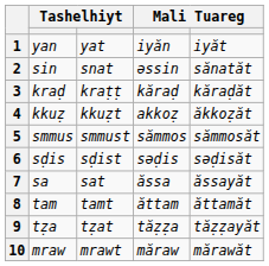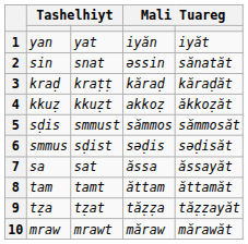 <table class="wikitable">
 <tr>
 <th rowspan="2"></th>
 <th colspan="2">Tashelhiyt</th>
 <th colspan="2">Mali Tuareg</th>
 </tr>
 <tr>
 <th></th>
 <th></th>
 <th></th>
 <th></th>
 </tr>
 <tr>
 <th>1</th>
 <td><em>yan</em></td>
 <td><em>yat</em></td>
 <td><em>iyăn</em></td>
 <td><em>iyăt</em></td>
 </tr>
 <tr>
 <th>2</th>
 <td><em>sin</em></td>
 <td><em>snat</em></td>
 <td><em>əssin</em></td>
 <td><em>sănatăt</em></td>
 </tr>
 <tr>
 <th>3</th>
 <td><em>kraḍ</em></td>
 <td><em>kraṭṭ</em></td>
 <td><em>kăraḍ</em></td>
 <td><em>kăraḍăt</em></td>
 </tr>
 <tr>
 <th>4</th>
 <td><em>kkuẓ</em></td>
 <td><em>kkuẓt</em></td>
 <td><em>akkoẓ</em></td>
 <td><em>ăkkoẓăt</em></td>
 </tr>
 <tr>
 <th>5</th>
-<td><em>smmus</em></td>
+<td><em>sḍis</em></td>
 <td><em>smmust</em></td>
 <td><em>sămmos</em></td>
 <td><em>sămmosăt</em></td>
 </tr>
 <tr>
 <th>6</th>
-<td><em>sḍis</em></td>
+<td><em>smmus</em></td>
 <td><em>sḍist</em></td>
 <td><em>səḍis</em></td>
 <td><em>səḍisăt</em></td>
 </tr>
 <tr>
 <th>7</th>
 <td><em>sa</em></td>
 <td><em>sat</em></td>
 <td><em>ăssa</em></td>
 <td><em>ăssayăt</em></td>
 </tr>
 <tr>
 <th>8</th>
 <td><em>tam</em></td>
 <td><em>tamt</em></td>
 <td><em>ăttam</em></td>
 <td><em>ăttamăt</em></td>
 </tr>
 <tr>
 <th>9</th>
 <td><em>tẓa</em></td>
 <td><em>tẓat</em></td>
 <td><em>tăẓẓa</em></td>
 <td><em>tăẓẓayăt</em></td>
 </tr>
 <tr>
 <th>10</th>
 <td><em>mraw</em></td>
 <td><em>mrawt</em></td>
 <td><em>măraw</em></td>
 <td><em>mărawăt</em></td>
 </tr>
 </table>
